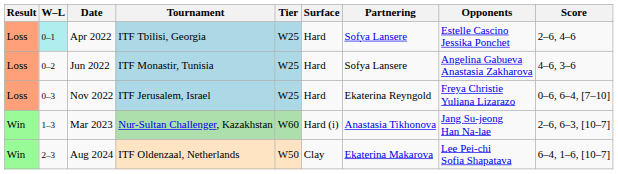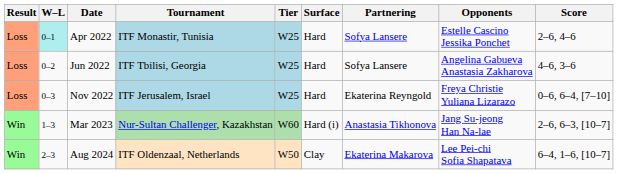 <table class="sortable wikitable">
 <tr>
 <th>Result</th>
 <th class="unsortable">W–L</th>
 <th>Date</th>
 <th>Tournament</th>
 <th>Tier</th>
 <th>Surface</th>
 <th>Partnering</th>
 <th>Opponents</th>
 <th class="unsortable">Score</th>
 </tr>
 <tr>
 <td style="background:#ffa07a;">Loss</td>
 <td style="background: paleturquoise;"><small>0–1</small></td>
 <td>Apr 2022</td>
-<td style="background:lightblue;">ITF Tbilisi, Georgia</td>
+<td style="background:lightblue;">ITF Monastir, Tunisia</td>
 <td style="background:lightblue;">W25</td>
 <td>Hard</td>
 <td> <a href='#'>Sofya Lansere</a></td>
 <td> <a href='#'>Estelle Cascino</a> <br>  <a href='#'>Jessika Ponchet</a></td>
 <td>2–6, 4–6</td>
 </tr>
 <tr>
 <td style="background:#ffa07a;">Loss</td>
 <td><small>0–2</small></td>
 <td>Jun 2022</td>
-<td style="background:lightblue;">ITF Monastir, Tunisia</td>
+<td style="background:lightblue;">ITF Tbilisi, Georgia</td>
 <td style="background:lightblue;">W25</td>
 <td>Hard</td>
 <td> Sofya Lansere</td>
 <td> <a href='#'>Angelina Gabueva</a> <br>  <a href='#'>Anastasia Zakharova</a></td>
 <td>4–6, 3–6</td>
 </tr>
 <tr>
 <td style="background:#ffa07a;">Loss</td>
 <td><small>0–3</small></td>
 <td>Nov 2022</td>
 <td style="background:lightblue;">ITF Jerusalem, Israel</td>
 <td style="background:lightblue;">W25</td>
 <td>Hard</td>
 <td> Ekaterina Reyngold</td>
 <td> <a href='#'>Freya Christie</a> <br>  <a href='#'>Yuliana Lizarazo</a></td>
 <td>0–6, 6–4, [7–10]</td>
 </tr>
 <tr>
 <td bgcolor=#98FB98>Win</td>
 <td><small>1–3</small></td>
 <td>Mar 2023</td>
 <td style="background:#addfad;"><a href='#'>Nur-Sultan Challenger</a>, Kazakhstan</td>
 <td style="background:#addfad;">W60</td>
 <td>Hard (i)</td>
 <td> <a href='#'>Anastasia Tikhonova</a></td>
 <td> <a href='#'>Jang Su-jeong</a> <br>  <a href='#'>Han Na-lae</a></td>
 <td>2–6, 6–3, [10–7]</td>
 </tr>
 <tr>
 <td bgcolor=#98FB98>Win</td>
 <td><small>2–3</small></td>
 <td>Aug 2024</td>
 <td style="background:#ffe4c4;">ITF Oldenzaal, Netherlands</td>
 <td style="background:#ffe4c4;">W50</td>
 <td>Clay</td>
 <td> <a href='#'>Ekaterina Makarova</a></td>
 <td> <a href='#'>Lee Pei-chi</a> <br>  <a href='#'>Sofia Shapatava</a></td>
 <td>6–4, 1–6, [10–7]</td>
 </tr>
 </table>
